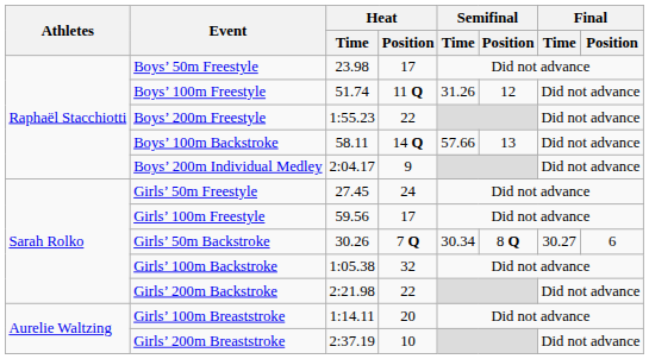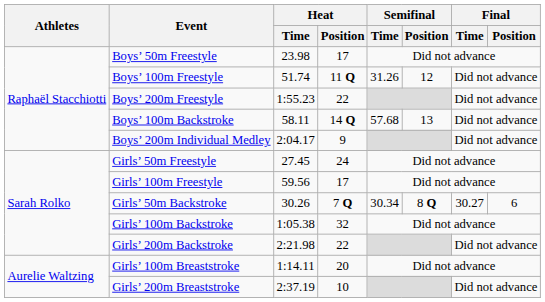 <table class="wikitable" border="1" style="font-size:90%">
 <tr>
 <th rowspan=2>Athletes</th>
 <th rowspan=2>Event</th>
 <th colspan=2>Heat</th>
 <th colspan=2>Semifinal</th>
 <th colspan=2>Final</th>
 </tr>
 <tr>
 <th>Time</th>
 <th>Position</th>
 <th>Time</th>
 <th>Position</th>
 <th>Time</th>
 <th>Position</th>
 </tr>
 <tr>
 <td rowspan=5><a href='#'>Raphaël Stacchiotti</a></td>
 <td><a href='#'>Boys’ 50m Freestyle</a></td>
 <td align=center>23.98</td>
 <td align=center>17</td>
 <td colspan="4" align=center>Did not advance</td>
 </tr>
 <tr>
 <td><a href='#'>Boys’ 100m Freestyle</a></td>
 <td align=center>51.74</td>
 <td align=center>11 <strong>Q</strong></td>
 <td align=center>31.26</td>
 <td align=center>12</td>
 <td colspan="2" align=center>Did not advance</td>
 </tr>
 <tr>
 <td><a href='#'>Boys’ 200m Freestyle</a></td>
 <td align=center>1:55.23</td>
 <td align=center>22</td>
 <td colspan=2 bgcolor=#DCDCDC></td>
 <td colspan="2" align=center>Did not advance</td>
 </tr>
 <tr>
 <td><a href='#'>Boys’ 100m Backstroke</a></td>
 <td align=center>58.11</td>
 <td align=center>14 <strong>Q</strong></td>
-<td align=center>57.66</td>
+<td align=center>57.68</td>
 <td align=center>13</td>
 <td colspan="2" align=center>Did not advance</td>
 </tr>
 <tr>
 <td><a href='#'>Boys’ 200m Individual Medley</a></td>
 <td align=center>2:04.17</td>
 <td align=center>9</td>
 <td colspan=2 bgcolor=#DCDCDC></td>
 <td colspan="2" align=center>Did not advance</td>
 </tr>
 <tr>
 <td rowspan=5><a href='#'>Sarah Rolko</a></td>
 <td><a href='#'>Girls’ 50m Freestyle</a></td>
 <td align=center>27.45</td>
 <td align=center>24</td>
 <td colspan="4" align=center>Did not advance</td>
 </tr>
 <tr>
 <td><a href='#'>Girls’ 100m Freestyle</a></td>
 <td align=center>59.56</td>
 <td align=center>17</td>
 <td colspan="4" align=center>Did not advance</td>
 </tr>
 <tr>
 <td><a href='#'>Girls’ 50m Backstroke</a></td>
 <td align=center>30.26</td>
 <td align=center>7 <strong>Q</strong></td>
 <td align=center>30.34</td>
 <td align=center>8 <strong>Q</strong></td>
 <td align=center>30.27</td>
 <td align=center>6</td>
 </tr>
 <tr>
 <td><a href='#'>Girls’ 100m Backstroke</a></td>
 <td align=center>1:05.38</td>
 <td align=center>32</td>
 <td colspan="4" align=center>Did not advance</td>
 </tr>
 <tr>
 <td><a href='#'>Girls’ 200m Backstroke</a></td>
 <td align=center>2:21.98</td>
 <td align=center>22</td>
 <td colspan=2 bgcolor=#DCDCDC></td>
 <td colspan="2" align=center>Did not advance</td>
 </tr>
 <tr>
 <td rowspan=2><a href='#'>Aurelie Waltzing</a></td>
 <td><a href='#'>Girls’ 100m Breaststroke</a></td>
 <td align=center>1:14.11</td>
 <td align=center>20</td>
 <td colspan="4" align=center>Did not advance</td>
 </tr>
 <tr>
 <td><a href='#'>Girls’ 200m Breaststroke</a></td>
 <td align=center>2:37.19</td>
 <td align=center>10</td>
 <td colspan=2 bgcolor=#DCDCDC></td>
 <td colspan="2" align=center>Did not advance</td>
 </tr>
 </table>
